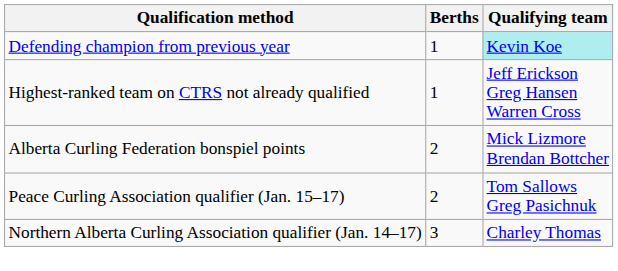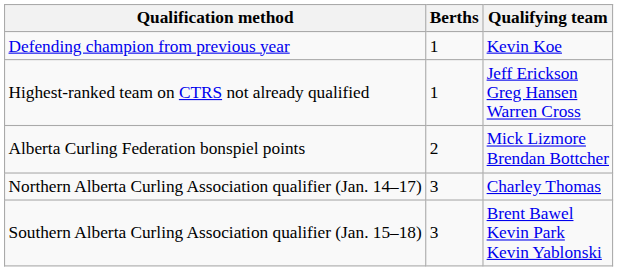 <table class=wikitable>
 <tr>
 <th>Qualification method</th>
 <th>Berths</th>
 <th>Qualifying team</th>
 </tr>
 <tr>
 <td><a href='#'>Defending champion from previous year</a></td>
 <td>1</td>
-<td style="background: paleturquoise;"><a href='#'>Kevin Koe</a></td>
+<td><a href='#'>Kevin Koe</a></td>
 </tr>
 <tr>
 <td>Highest-ranked team on <a href='#'>CTRS</a> not already qualified</td>
 <td>1</td>
 <td><a href='#'>Jeff Erickson</a> <br> <a href='#'>Greg Hansen</a> <br> <a href='#'>Warren Cross</a></td>
 </tr>
 <tr>
 <td>Alberta Curling Federation bonspiel points</td>
 <td>2</td>
 <td><a href='#'>Mick Lizmore</a> <br> <a href='#'>Brendan Bottcher</a></td>
 </tr>
 <tr>
-<td>Peace Curling Association qualifier (Jan. 15–17)</td>
-<td>2</td>
-<td><a href='#'>Tom Sallows</a> <br> <a href='#'>Greg Pasichnuk</a></td>
-</tr>
-<tr>
 <td>Northern Alberta Curling Association qualifier (Jan. 14–17)</td>
 <td>3</td>
 <td><a href='#'>Charley Thomas</a></td>
 </tr>
+<tr>
+<td>Southern Alberta Curling Association qualifier (Jan. 15–18)</td>
+<td>3</td>
+<td><a href='#'>Brent Bawel</a> <br> <a href='#'>Kevin Park</a> <br> <a href='#'>Kevin Yablonski</a></td>
+</tr>
 </table>
